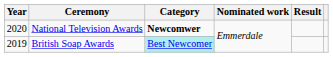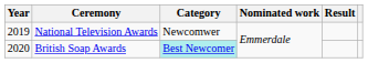 <table class="wikitable">
 <tr>
 <th>Year</th>
 <th>Ceremony</th>
 <th>Category</th>
 <th>Nominated work</th>
 <th>Result</th>
 <th></th>
 </tr>
 <tr>
-<td>2020</td>
+<td>2019</td>
 <td><a href='#'>National Television Awards</a></td>
-<td><strong>Newcomwer</strong></td>
+<td>Newcomwer</td>
 <td rowspan="2"><em>Emmerdale</em></td>
 <td></td>
 <td align="center"></td>
 </tr>
 <tr>
-<td>2019</td>
+<td>2020</td>
 <td><a href='#'>British Soap Awards</a></td>
 <td style="background: paleturquoise;"><a href='#'>Best Newcomer</a></td>
 <td></td>
 <td align="center"></td>
 </tr>
 </table>
